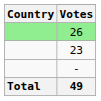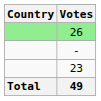 <table class="wikitable" style="text-align: center;">
 <tr>
 <th rowspan=2>Country</th>
 </tr>
 <tr>
 <th>Votes</th>
 </tr>
 <tr style="background:#90ee90;">
 <td style="text-align:left;"></td>
 <td>26</td>
 </tr>
 <tr>
 <td style="text-align:left;"></td>
-<td>23</td>
+<td>-</td>
 </tr>
 <tr>
 <td style="text-align:left;"></td>
-<td>-</td>
+<td>23</td>
 </tr>
 <tr>
 <th style="text-align:left;">Total</th>
 <th>49</th>
 </tr>
 </table>
